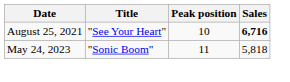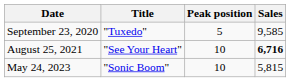 <table class="wikitable">
 <tr>
 <th>Date</th>
 <th>Title</th>
 <th>Peak position</th>
 <th>Sales</th>
+</tr>
+<tr>
+<td>September 23, 2020</td>
+<td>"<a href='#'>Tuxedo</a>"</td>
+<td align="center">5</td>
+<td>9,585</td>
 </tr>
 <tr>
 <td>August 25, 2021</td>
 <td>"<a href='#'>See Your Heart</a>"</td>
 <td align="center">10</td>
 <td><strong>6,716</strong></td>
 </tr>
 <tr>
 <td>May 24, 2023</td>
 <td>"<a href='#'>Sonic Boom</a>"</td>
-<td align="center">11</td>
-<td>5,818</td>
+<td align="center">10</td>
+<td>5,815</td>
 </tr>
 </table>
